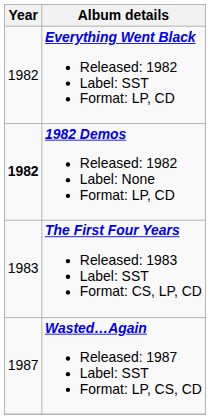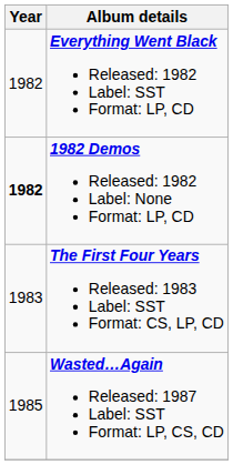 <table class ="wikitable">
 <tr>
 <th>Year</th>
 <th>Album details</th>
 </tr>
 <tr>
 <td>1982</td>
 <td><strong><em><a href='#'>Everything Went Black</a></em></strong><br><ul><li>Released: 1982</li><li>Label: SST</li><li>Format: LP, CD</li></ul></td>
 </tr>
 <tr>
 <td><strong>1982</strong></td>
 <td><strong><em><a href='#'>1982 Demos</a></em></strong><br><ul><li>Released: 1982</li><li>Label: None</li><li>Format: LP, CD</li></ul></td>
 </tr>
 <tr>
 <td>1983</td>
 <td><strong><em><a href='#'>The First Four Years</a></em></strong><br><ul><li>Released: 1983</li><li>Label: SST</li><li>Format: CS, LP, CD</li></ul></td>
 </tr>
 <tr>
-<td>1987</td>
+<td>1985</td>
 <td><strong><em><a href='#'>Wasted…Again</a></em></strong><br><ul><li>Released: 1987</li><li>Label: SST</li><li>Format: LP, CS, CD</li></ul></td>
 </tr>
 <tr>
 </tr>
 </table>
